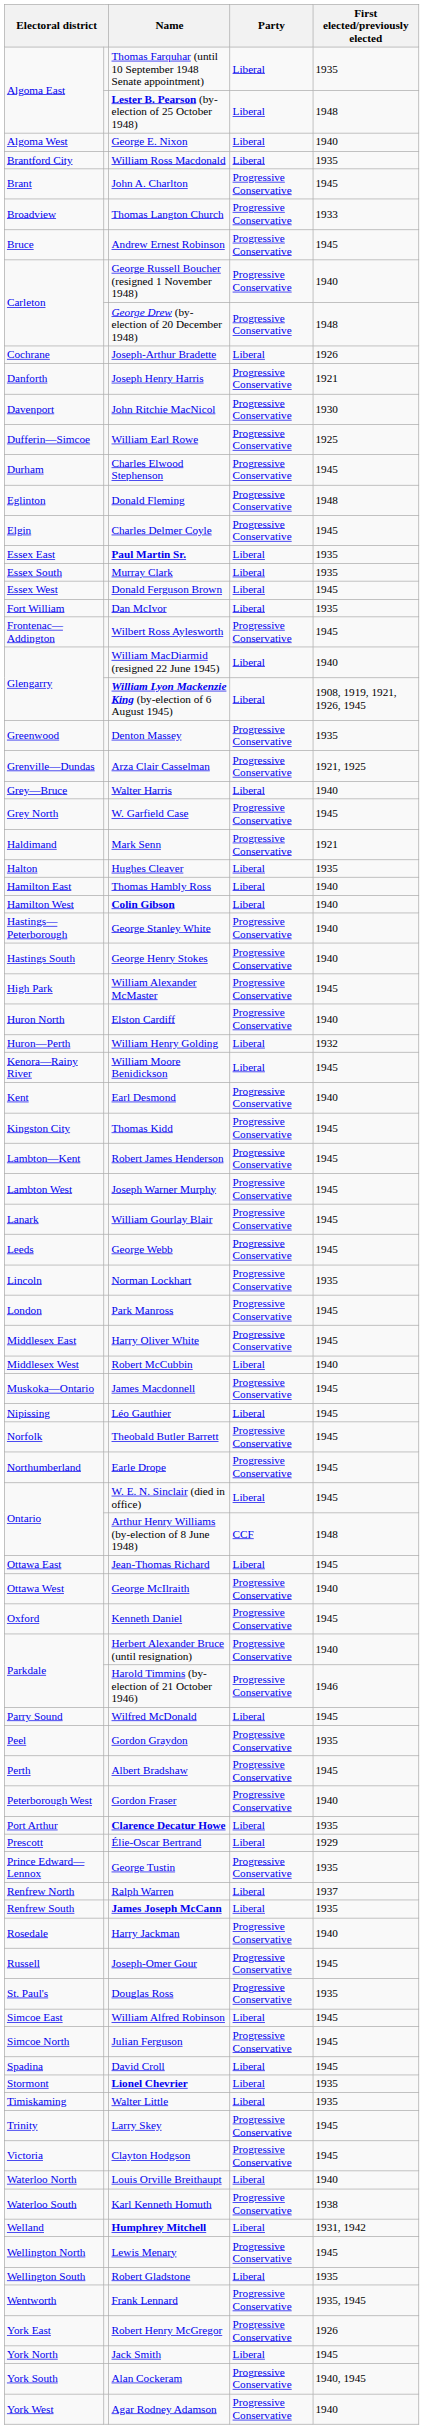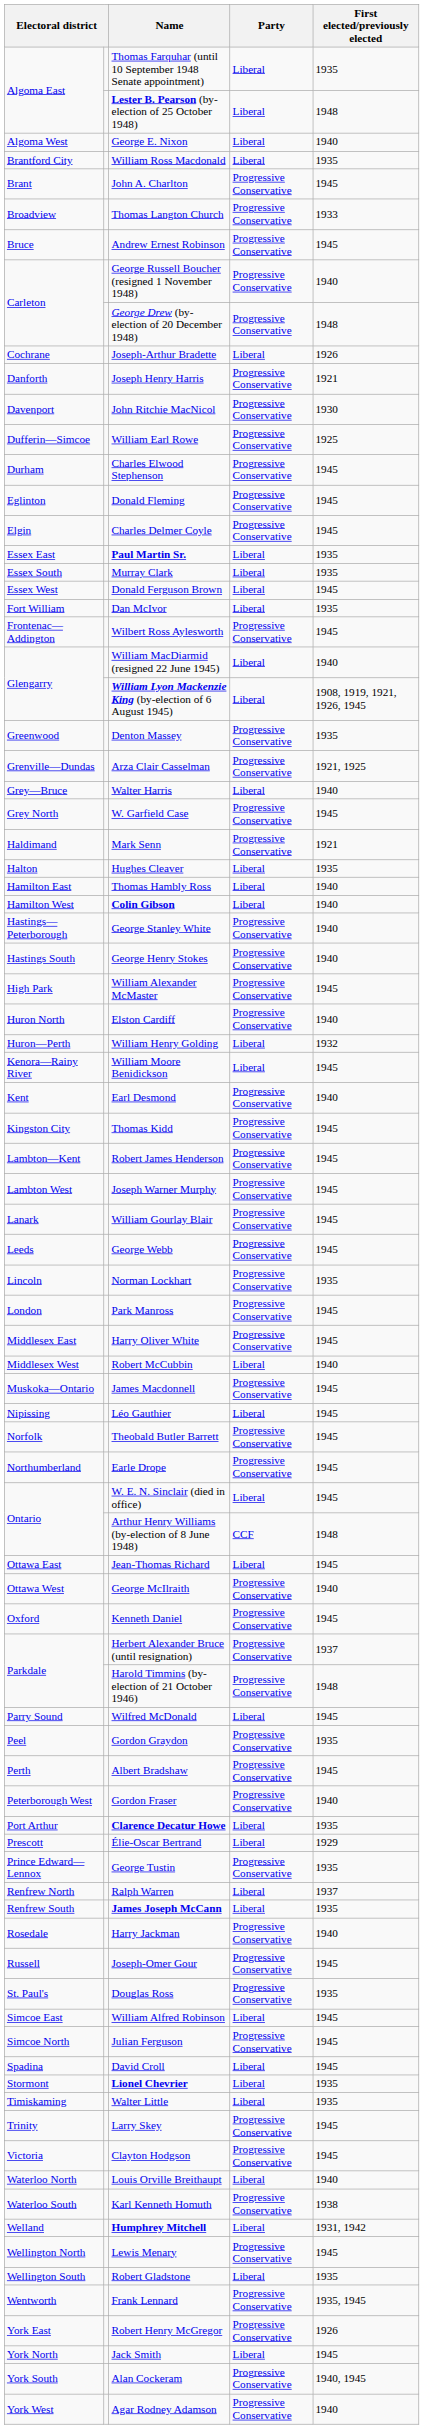 <table class="wikitable" width=95%>
 <tr>
 <th colspan=2 width=25%>Electoral district</th>
 <th>Name</th>
 <th width=20%>Party</th>
 <th>First elected/previously elected</th>
 </tr>
 <tr>
 <td width=24% rowspan=2><a href='#'>Algoma East</a></td>
 <td></td>
 <td><a href='#'>Thomas Farquhar</a> (until 10 September 1948 Senate appointment)</td>
 <td><a href='#'>Liberal</a></td>
 <td>1935</td>
 </tr>
 <tr>
 <td></td>
 <td><strong><a href='#'>Lester B. Pearson</a></strong> (by-election of 25 October 1948)</td>
 <td><a href='#'>Liberal</a></td>
 <td>1948</td>
 </tr>
 <tr>
 <td><a href='#'>Algoma West</a></td>
 <td></td>
 <td><a href='#'>George E. Nixon</a></td>
 <td><a href='#'>Liberal</a></td>
 <td>1940</td>
 </tr>
 <tr>
 <td><a href='#'>Brantford City</a></td>
 <td></td>
 <td><a href='#'>William Ross Macdonald</a></td>
 <td><a href='#'>Liberal</a></td>
 <td>1935</td>
 </tr>
 <tr>
 <td><a href='#'>Brant</a></td>
 <td></td>
 <td><a href='#'>John A. Charlton</a></td>
 <td><a href='#'>Progressive Conservative</a></td>
 <td>1945</td>
 </tr>
 <tr>
 <td><a href='#'>Broadview</a></td>
 <td></td>
 <td><a href='#'>Thomas Langton Church</a></td>
 <td><a href='#'>Progressive Conservative</a></td>
 <td>1933</td>
 </tr>
 <tr>
 <td><a href='#'>Bruce</a></td>
 <td></td>
 <td><a href='#'>Andrew Ernest Robinson</a></td>
 <td><a href='#'>Progressive Conservative</a></td>
 <td>1945</td>
 </tr>
 <tr>
 <td rowspan=2><a href='#'>Carleton</a></td>
 <td></td>
 <td><a href='#'>George Russell Boucher</a> (resigned 1 November 1948)</td>
 <td><a href='#'>Progressive Conservative</a></td>
 <td>1940</td>
 </tr>
 <tr>
 <td></td>
 <td><em><a href='#'>George Drew</a></em> (by-election of 20 December 1948)</td>
 <td><a href='#'>Progressive Conservative</a></td>
 <td>1948</td>
 </tr>
 <tr>
 <td><a href='#'>Cochrane</a></td>
 <td></td>
 <td><a href='#'>Joseph-Arthur Bradette</a></td>
 <td><a href='#'>Liberal</a></td>
 <td>1926</td>
 </tr>
 <tr>
 <td><a href='#'>Danforth</a></td>
 <td></td>
 <td><a href='#'>Joseph Henry Harris</a></td>
 <td><a href='#'>Progressive Conservative</a></td>
 <td>1921</td>
 </tr>
 <tr>
 <td><a href='#'>Davenport</a></td>
 <td></td>
 <td><a href='#'>John Ritchie MacNicol</a></td>
 <td><a href='#'>Progressive Conservative</a></td>
 <td>1930</td>
 </tr>
 <tr>
 <td><a href='#'>Dufferin—Simcoe</a></td>
 <td></td>
 <td><a href='#'>William Earl Rowe</a></td>
 <td><a href='#'>Progressive Conservative</a></td>
 <td>1925</td>
 </tr>
 <tr>
 <td><a href='#'>Durham</a></td>
 <td></td>
 <td><a href='#'>Charles Elwood Stephenson</a></td>
 <td><a href='#'>Progressive Conservative</a></td>
 <td>1945</td>
 </tr>
 <tr>
 <td><a href='#'>Eglinton</a></td>
 <td></td>
 <td><a href='#'>Donald Fleming</a></td>
 <td><a href='#'>Progressive Conservative</a></td>
-<td>1948</td>
+<td>1945</td>
 </tr>
 <tr>
 <td><a href='#'>Elgin</a></td>
 <td></td>
 <td><a href='#'>Charles Delmer Coyle</a></td>
 <td><a href='#'>Progressive Conservative</a></td>
 <td>1945</td>
 </tr>
 <tr>
 <td><a href='#'>Essex East</a></td>
 <td></td>
 <td><strong><a href='#'>Paul Martin Sr.</a></strong></td>
 <td><a href='#'>Liberal</a></td>
 <td>1935</td>
 </tr>
 <tr>
 <td><a href='#'>Essex South</a></td>
 <td></td>
 <td><a href='#'>Murray Clark</a></td>
 <td><a href='#'>Liberal</a></td>
 <td>1935</td>
 </tr>
 <tr>
 <td><a href='#'>Essex West</a></td>
 <td></td>
 <td><a href='#'>Donald Ferguson Brown</a></td>
 <td><a href='#'>Liberal</a></td>
 <td>1945</td>
 </tr>
 <tr>
 <td><a href='#'>Fort William</a></td>
 <td></td>
 <td><a href='#'>Dan McIvor</a></td>
 <td><a href='#'>Liberal</a></td>
 <td>1935</td>
 </tr>
 <tr>
 <td><a href='#'>Frontenac—Addington</a></td>
 <td></td>
 <td><a href='#'>Wilbert Ross Aylesworth</a></td>
 <td><a href='#'>Progressive Conservative</a></td>
 <td>1945</td>
 </tr>
 <tr>
 <td rowspan=2><a href='#'>Glengarry</a></td>
 <td></td>
 <td><a href='#'>William MacDiarmid</a> (resigned 22 June 1945)</td>
 <td><a href='#'>Liberal</a></td>
 <td>1940</td>
 </tr>
 <tr>
 <td></td>
 <td><strong><em><a href='#'>William Lyon Mackenzie King</a></em></strong> (by-election of 6 August 1945)</td>
 <td><a href='#'>Liberal</a></td>
 <td>1908, 1919, 1921, 1926, 1945</td>
 </tr>
 <tr>
 <td><a href='#'>Greenwood</a></td>
 <td></td>
 <td><a href='#'>Denton Massey</a></td>
 <td><a href='#'>Progressive Conservative</a></td>
 <td>1935</td>
 </tr>
 <tr>
 <td><a href='#'>Grenville—Dundas</a></td>
 <td></td>
 <td><a href='#'>Arza Clair Casselman</a></td>
 <td><a href='#'>Progressive Conservative</a></td>
 <td>1921, 1925</td>
 </tr>
 <tr>
 <td><a href='#'>Grey—Bruce</a></td>
 <td></td>
 <td><a href='#'>Walter Harris</a></td>
 <td><a href='#'>Liberal</a></td>
 <td>1940</td>
 </tr>
 <tr>
 <td><a href='#'>Grey North</a></td>
 <td></td>
 <td><a href='#'>W. Garfield Case</a></td>
 <td><a href='#'>Progressive Conservative</a></td>
 <td>1945</td>
 </tr>
 <tr>
 <td><a href='#'>Haldimand</a></td>
 <td></td>
 <td><a href='#'>Mark Senn</a></td>
 <td><a href='#'>Progressive Conservative</a></td>
 <td>1921</td>
 </tr>
 <tr>
 <td><a href='#'>Halton</a></td>
 <td></td>
 <td><a href='#'>Hughes Cleaver</a></td>
 <td><a href='#'>Liberal</a></td>
 <td>1935</td>
 </tr>
 <tr>
 <td><a href='#'>Hamilton East</a></td>
 <td></td>
 <td><a href='#'>Thomas Hambly Ross</a></td>
 <td><a href='#'>Liberal</a></td>
 <td>1940</td>
 </tr>
 <tr>
 <td><a href='#'>Hamilton West</a></td>
 <td></td>
 <td><strong><a href='#'>Colin Gibson</a></strong></td>
 <td><a href='#'>Liberal</a></td>
 <td>1940</td>
 </tr>
 <tr>
 <td><a href='#'>Hastings—Peterborough</a></td>
 <td></td>
 <td><a href='#'>George Stanley White</a></td>
 <td><a href='#'>Progressive Conservative</a></td>
 <td>1940</td>
 </tr>
 <tr>
 <td><a href='#'>Hastings South</a></td>
 <td></td>
 <td><a href='#'>George Henry Stokes</a></td>
 <td><a href='#'>Progressive Conservative</a></td>
 <td>1940</td>
 </tr>
 <tr>
 <td><a href='#'>High Park</a></td>
 <td></td>
 <td><a href='#'>William Alexander McMaster</a></td>
 <td><a href='#'>Progressive Conservative</a></td>
 <td>1945</td>
 </tr>
 <tr>
 <td><a href='#'>Huron North</a></td>
 <td></td>
 <td><a href='#'>Elston Cardiff</a></td>
 <td><a href='#'>Progressive Conservative</a></td>
 <td>1940</td>
 </tr>
 <tr>
 <td><a href='#'>Huron—Perth</a></td>
 <td></td>
 <td><a href='#'>William Henry Golding</a></td>
 <td><a href='#'>Liberal</a></td>
 <td>1932</td>
 </tr>
 <tr>
 <td><a href='#'>Kenora—Rainy River</a></td>
 <td></td>
 <td><a href='#'>William Moore Benidickson</a></td>
 <td><a href='#'>Liberal</a></td>
 <td>1945</td>
 </tr>
 <tr>
 <td><a href='#'>Kent</a></td>
 <td></td>
 <td><a href='#'>Earl Desmond</a></td>
 <td><a href='#'>Progressive Conservative</a></td>
 <td>1940</td>
 </tr>
 <tr>
 <td><a href='#'>Kingston City</a></td>
 <td></td>
 <td><a href='#'>Thomas Kidd</a></td>
 <td><a href='#'>Progressive Conservative</a></td>
 <td>1945</td>
 </tr>
 <tr>
 <td><a href='#'>Lambton—Kent</a></td>
 <td></td>
 <td><a href='#'>Robert James Henderson</a></td>
 <td><a href='#'>Progressive Conservative</a></td>
 <td>1945</td>
 </tr>
 <tr>
 <td><a href='#'>Lambton West</a></td>
 <td></td>
 <td><a href='#'>Joseph Warner Murphy</a></td>
 <td><a href='#'>Progressive Conservative</a></td>
 <td>1945</td>
 </tr>
 <tr>
 <td><a href='#'>Lanark</a></td>
 <td></td>
 <td><a href='#'>William Gourlay Blair</a></td>
 <td><a href='#'>Progressive Conservative</a></td>
 <td>1945</td>
 </tr>
 <tr>
 <td><a href='#'>Leeds</a></td>
 <td></td>
 <td><a href='#'>George Webb</a></td>
 <td><a href='#'>Progressive Conservative</a></td>
 <td>1945</td>
 </tr>
 <tr>
 <td><a href='#'>Lincoln</a></td>
 <td></td>
 <td><a href='#'>Norman Lockhart</a></td>
 <td><a href='#'>Progressive Conservative</a></td>
 <td>1935</td>
 </tr>
 <tr>
 <td><a href='#'>London</a></td>
 <td></td>
 <td><a href='#'>Park Manross</a></td>
 <td><a href='#'>Progressive Conservative</a></td>
 <td>1945</td>
 </tr>
 <tr>
 <td><a href='#'>Middlesex East</a></td>
 <td></td>
 <td><a href='#'>Harry Oliver White</a></td>
 <td><a href='#'>Progressive Conservative</a></td>
 <td>1945</td>
 </tr>
 <tr>
 <td><a href='#'>Middlesex West</a></td>
 <td></td>
 <td><a href='#'>Robert McCubbin</a> </td>
 <td><a href='#'>Liberal</a></td>
 <td>1940</td>
 </tr>
 <tr>
 <td><a href='#'>Muskoka—Ontario</a></td>
 <td></td>
 <td><a href='#'>James Macdonnell</a></td>
 <td><a href='#'>Progressive Conservative</a></td>
 <td>1945</td>
 </tr>
 <tr>
 <td><a href='#'>Nipissing</a></td>
 <td></td>
 <td><a href='#'>Léo Gauthier</a></td>
 <td><a href='#'>Liberal</a></td>
 <td>1945</td>
 </tr>
 <tr>
 <td><a href='#'>Norfolk</a></td>
 <td></td>
 <td><a href='#'>Theobald Butler Barrett</a></td>
 <td><a href='#'>Progressive Conservative</a></td>
 <td>1945</td>
 </tr>
 <tr>
 <td><a href='#'>Northumberland</a></td>
 <td></td>
 <td><a href='#'>Earle Drope</a></td>
 <td><a href='#'>Progressive Conservative</a></td>
 <td>1945</td>
 </tr>
 <tr>
 <td rowspan=2><a href='#'>Ontario</a></td>
 <td></td>
 <td><a href='#'>W. E. N. Sinclair</a> (died in office)</td>
 <td><a href='#'>Liberal</a></td>
 <td>1945</td>
 </tr>
 <tr>
 <td></td>
 <td><a href='#'>Arthur Henry Williams</a> (by-election of 8 June 1948)</td>
 <td><a href='#'>CCF</a></td>
 <td>1948</td>
 </tr>
 <tr>
 <td><a href='#'>Ottawa East</a></td>
 <td></td>
 <td><a href='#'>Jean-Thomas Richard</a></td>
 <td><a href='#'>Liberal</a></td>
 <td>1945</td>
 </tr>
 <tr>
 <td><a href='#'>Ottawa West</a></td>
 <td></td>
 <td><a href='#'>George McIlraith</a> </td>
 <td><a href='#'>Progressive Conservative</a></td>
 <td>1940</td>
 </tr>
 <tr>
 <td><a href='#'>Oxford</a></td>
 <td></td>
 <td><a href='#'>Kenneth Daniel</a></td>
 <td><a href='#'>Progressive Conservative</a></td>
 <td>1945</td>
 </tr>
 <tr>
 <td rowspan=2><a href='#'>Parkdale</a></td>
 <td></td>
 <td><a href='#'>Herbert Alexander Bruce</a> (until resignation)</td>
 <td><a href='#'>Progressive Conservative</a></td>
-<td>1940</td>
+<td>1937</td>
 </tr>
 <tr>
 <td></td>
 <td><a href='#'>Harold Timmins</a> (by-election of 21 October 1946)</td>
 <td><a href='#'>Progressive Conservative</a></td>
-<td>1946</td>
+<td>1948</td>
 </tr>
 <tr>
 <td><a href='#'>Parry Sound</a></td>
 <td></td>
 <td><a href='#'>Wilfred McDonald</a></td>
 <td><a href='#'>Liberal</a></td>
 <td>1945</td>
 </tr>
 <tr>
 <td><a href='#'>Peel</a></td>
 <td></td>
 <td><a href='#'>Gordon Graydon</a></td>
 <td><a href='#'>Progressive Conservative</a></td>
 <td>1935</td>
 </tr>
 <tr>
 <td><a href='#'>Perth</a></td>
 <td></td>
 <td><a href='#'>Albert Bradshaw</a></td>
 <td><a href='#'>Progressive Conservative</a></td>
 <td>1945</td>
 </tr>
 <tr>
 <td><a href='#'>Peterborough West</a></td>
 <td></td>
 <td><a href='#'>Gordon Fraser</a></td>
 <td><a href='#'>Progressive Conservative</a></td>
 <td>1940</td>
 </tr>
 <tr>
 <td><a href='#'>Port Arthur</a></td>
 <td></td>
 <td><strong><a href='#'>Clarence Decatur Howe</a></strong></td>
 <td><a href='#'>Liberal</a></td>
 <td>1935</td>
 </tr>
 <tr>
 <td><a href='#'>Prescott</a></td>
 <td></td>
 <td><a href='#'>Élie-Oscar Bertrand</a></td>
 <td><a href='#'>Liberal</a></td>
 <td>1929</td>
 </tr>
 <tr>
 <td><a href='#'>Prince Edward—Lennox</a></td>
 <td></td>
 <td><a href='#'>George Tustin</a></td>
 <td><a href='#'>Progressive Conservative</a></td>
 <td>1935</td>
 </tr>
 <tr>
 <td><a href='#'>Renfrew North</a></td>
 <td></td>
 <td><a href='#'>Ralph Warren</a></td>
 <td><a href='#'>Liberal</a></td>
 <td>1937</td>
 </tr>
 <tr>
 <td><a href='#'>Renfrew South</a></td>
 <td></td>
 <td><strong><a href='#'>James Joseph McCann</a></strong></td>
 <td><a href='#'>Liberal</a></td>
 <td>1935</td>
 </tr>
 <tr>
 <td><a href='#'>Rosedale</a></td>
 <td></td>
 <td><a href='#'>Harry Jackman</a></td>
 <td><a href='#'>Progressive Conservative</a></td>
 <td>1940</td>
 </tr>
 <tr>
 <td><a href='#'>Russell</a></td>
 <td></td>
 <td><a href='#'>Joseph-Omer Gour</a></td>
 <td><a href='#'>Progressive Conservative</a></td>
 <td>1945</td>
 </tr>
 <tr>
 <td><a href='#'>St. Paul's</a></td>
 <td></td>
 <td><a href='#'>Douglas Ross</a></td>
 <td><a href='#'>Progressive Conservative</a></td>
 <td>1935</td>
 </tr>
 <tr>
 <td><a href='#'>Simcoe East</a></td>
 <td></td>
 <td><a href='#'>William Alfred Robinson</a></td>
 <td><a href='#'>Liberal</a></td>
 <td>1945</td>
 </tr>
 <tr>
 <td><a href='#'>Simcoe North</a></td>
 <td></td>
 <td><a href='#'>Julian Ferguson</a></td>
 <td><a href='#'>Progressive Conservative</a></td>
 <td>1945</td>
 </tr>
 <tr>
 <td><a href='#'>Spadina</a></td>
 <td></td>
 <td><a href='#'>David Croll</a></td>
 <td><a href='#'>Liberal</a></td>
 <td>1945</td>
 </tr>
 <tr>
 <td><a href='#'>Stormont</a></td>
 <td></td>
 <td><strong><a href='#'>Lionel Chevrier</a></strong></td>
 <td><a href='#'>Liberal</a></td>
 <td>1935</td>
 </tr>
 <tr>
 <td><a href='#'>Timiskaming</a></td>
 <td></td>
 <td><a href='#'>Walter Little</a></td>
 <td><a href='#'>Liberal</a></td>
 <td>1935</td>
 </tr>
 <tr>
 <td><a href='#'>Trinity</a></td>
 <td></td>
 <td><a href='#'>Larry Skey</a></td>
 <td><a href='#'>Progressive Conservative</a></td>
 <td>1945</td>
 </tr>
 <tr>
 <td><a href='#'>Victoria</a></td>
 <td></td>
 <td><a href='#'>Clayton Hodgson</a></td>
 <td><a href='#'>Progressive Conservative</a></td>
 <td>1945</td>
 </tr>
 <tr>
 <td><a href='#'>Waterloo North</a></td>
 <td></td>
 <td><a href='#'>Louis Orville Breithaupt</a></td>
 <td><a href='#'>Liberal</a></td>
 <td>1940</td>
 </tr>
 <tr>
 <td><a href='#'>Waterloo South</a></td>
 <td></td>
 <td><a href='#'>Karl Kenneth Homuth</a></td>
 <td><a href='#'>Progressive Conservative</a></td>
 <td>1938</td>
 </tr>
 <tr>
 <td><a href='#'>Welland</a></td>
 <td></td>
 <td><strong><a href='#'>Humphrey Mitchell</a></strong></td>
 <td><a href='#'>Liberal</a></td>
 <td>1931, 1942</td>
 </tr>
 <tr>
 <td><a href='#'>Wellington North</a></td>
 <td></td>
 <td><a href='#'>Lewis Menary</a></td>
 <td><a href='#'>Progressive Conservative</a></td>
 <td>1945</td>
 </tr>
 <tr>
 <td><a href='#'>Wellington South</a></td>
 <td></td>
 <td><a href='#'>Robert Gladstone</a></td>
 <td><a href='#'>Liberal</a></td>
 <td>1935</td>
 </tr>
 <tr>
 <td><a href='#'>Wentworth</a></td>
 <td></td>
 <td><a href='#'>Frank Lennard</a></td>
 <td><a href='#'>Progressive Conservative</a></td>
 <td>1935, 1945</td>
 </tr>
 <tr>
 <td><a href='#'>York East</a></td>
 <td></td>
 <td><a href='#'>Robert Henry McGregor</a></td>
 <td><a href='#'>Progressive Conservative</a></td>
 <td>1926</td>
 </tr>
 <tr>
 <td><a href='#'>York North</a></td>
 <td></td>
 <td><a href='#'>Jack Smith</a></td>
 <td><a href='#'>Liberal</a></td>
 <td>1945</td>
 </tr>
 <tr>
 <td><a href='#'>York South</a></td>
 <td></td>
 <td><a href='#'>Alan Cockeram</a></td>
 <td><a href='#'>Progressive Conservative</a></td>
 <td>1940, 1945</td>
 </tr>
 <tr>
 <td><a href='#'>York West</a></td>
 <td></td>
 <td><a href='#'>Agar Rodney Adamson</a></td>
 <td><a href='#'>Progressive Conservative</a></td>
 <td>1940</td>
 </tr>
 </table>
